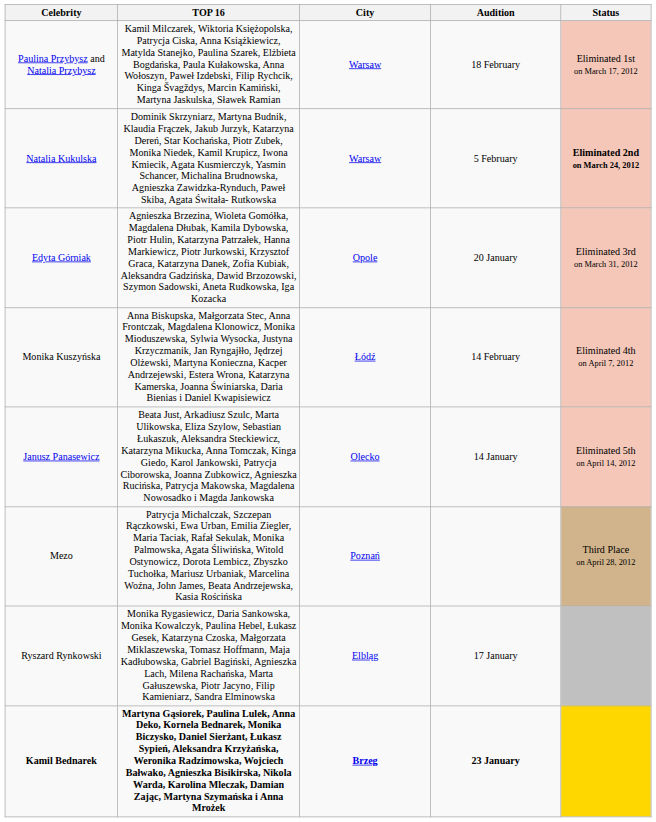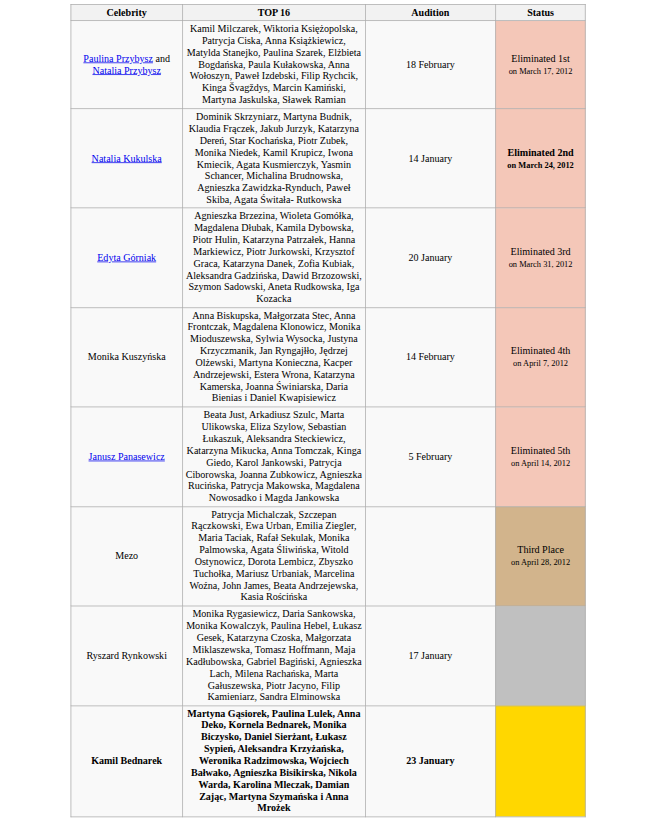 <table class="wikitable"  style="margin:auto; text-align:center; font-size:85%;">
 <tr>
 <th style="width:145px;">Celebrity</th>
 <th style="width:240px;">TOP 16</th>
-<th style="width:170px;">City</th>
 <th style="width:170px;">Audition</th>
 <th style="width:115px;">Status</th>
 </tr>
 <tr>
 <td><a href='#'>Paulina Przybysz</a> and <a href='#'>Natalia Przybysz</a></td>
 <td>Kamil Milczarek, Wiktoria Księżopolska, Patrycja Ciska, Anna Książkiewicz, Matylda Stanejko, Paulina Szarek, Elżbieta Bogdańska, Paula Kułakowska, Anna Wołoszyn, Paweł Izdebski, Filip Rychcik, Kinga Švagždys, Marcin Kamiński, Martyna Jaskulska, Sławek Ramian</td>
-<td><a href='#'>Warsaw</a></td>
 <td>18 February</td>
 <td bgcolor="#F4C7B8">Eliminated 1st<br><small>on March 17, 2012</small></td>
 </tr>
 <tr>
 <td><a href='#'>Natalia Kukulska</a></td>
 <td>Dominik Skrzyniarz, Martyna Budnik, Klaudia Frączek, Jakub Jurzyk, Katarzyna Dereń, Star Kochańska, Piotr Zubek, Monika Niedek, Kamil Krupicz, Iwona Kmiecik, Agata Kusmierczyk, Yasmin Schancer, Michalina Brudnowska, Agnieszka Zawidzka-Rynduch, Paweł Skiba, Agata Świtała- Rutkowska</td>
-<td><a href='#'>Warsaw</a></td>
-<td>5 February</td>
+<td>14 January</td>
 <td bgcolor="#F4C7B8"><strong>Eliminated 2nd<br><small>on March 24, 2012</small></strong></td>
 </tr>
 <tr>
 <td><a href='#'>Edyta Górniak</a></td>
 <td>Agnieszka Brzezina, Wioleta Gomółka, Magdalena Dłubak, Kamila Dybowska, Piotr Hulin, Katarzyna Patrzałek, Hanna Markiewicz, Piotr Jurkowski, Krzysztof Graca, Katarzyna Danek, Zofia Kubiak, Aleksandra Gadzińska, Dawid Brzozowski, Szymon Sadowski, Aneta Rudkowska, Iga Kozacka</td>
-<td><a href='#'>Opole</a></td>
 <td>20 January</td>
 <td bgcolor="#F4C7B8">Eliminated 3rd<br><small>on March 31, 2012</small></td>
 </tr>
 <tr>
 <td>Monika Kuszyńska</td>
 <td>Anna Biskupska, Małgorzata Stec, Anna Frontczak, Magdalena Klonowicz, Monika Mioduszewska, Sylwia Wysocka, Justyna Krzyczmanik, Jan Ryngajłło, Jędrzej Olżewski, Martyna Konieczna, Kacper Andrzejewski, Estera Wrona, Katarzyna Kamerska, Joanna Świniarska, Daria Bienias i Daniel Kwapisiewicz</td>
-<td><a href='#'>Łódź</a></td>
 <td>14 February</td>
 <td bgcolor="#F4C7B8">Eliminated 4th<br><small>on April 7, 2012</small></td>
 </tr>
 <tr>
 <td><a href='#'>Janusz Panasewicz</a></td>
 <td>Beata Just, Arkadiusz Szulc, Marta Ulikowska, Eliza Szylow, Sebastian Łukaszuk, Aleksandra Steckiewicz, Katarzyna Mikucka, Anna Tomczak, Kinga Giedo, Karol Jankowski, Patrycja Ciborowska, Joanna Zubkowicz, Agnieszka Rucińska, Patrycja Makowska, Magdalena Nowosadko i Magda Jankowska</td>
-<td><a href='#'>Olecko</a></td>
-<td>14 January</td>
+<td>5 February</td>
 <td bgcolor="#F4C7B8">Eliminated 5th<br><small>on April 14, 2012</small></td>
 </tr>
 <tr>
 <td>Mezo</td>
 <td>Patrycja Michalczak, Szczepan Rączkowski, Ewa Urban, Emilia Ziegler, Maria Taciak, Rafał Sekulak, Monika Palmowska, Agata Śliwińska, Witold Ostynowicz, Dorota Lembicz, Zbyszko Tuchołka, Mariusz Urbaniak, Marcelina Woźna, John James, Beata Andrzejewska, Kasia Rościńska</td>
-<td><a href='#'>Poznań</a></td>
 <td></td>
 <td bgcolor="tan">Third Place<br><small>on April 28, 2012</small></td>
 </tr>
 <tr>
 <td>Ryszard Rynkowski</td>
 <td>Monika Rygasiewicz, Daria Sankowska, Monika Kowalczyk, Paulina Hebel, Łukasz Gesek, Katarzyna Czoska, Małgorzata Miklaszewska, Tomasz Hoffmann, Maja Kadłubowska, Gabriel Bagiński, Agnieszka Lach, Milena Rachańska, Marta Gałuszewska, Piotr Jacyno, Filip Kamieniarz, Sandra Elminowska</td>
-<td><a href='#'>Elbląg</a></td>
 <td>17 January</td>
 <td bgcolor="silver"></td>
 </tr>
 <tr>
 <td><strong>Kamil Bednarek</strong></td>
 <td><strong>Martyna Gąsiorek, Paulina Lulek, Anna Deko, Kornela Bednarek, Monika Biczysko, Daniel Sierżant, Łukasz Sypień, Aleksandra Krzyżańska, Weronika Radzimowska, Wojciech Bałwako, Agnieszka Bisikirska, Nikola Warda, Karolina Mleczak, Damian Zając, Martyna Szymańska i Anna Mrożek</strong></td>
-<td><strong><a href='#'>Brzeg</a></strong></td>
 <td><strong>23 January</strong></td>
 <td bgcolor="gold"></td>
 </tr>
 </table>
